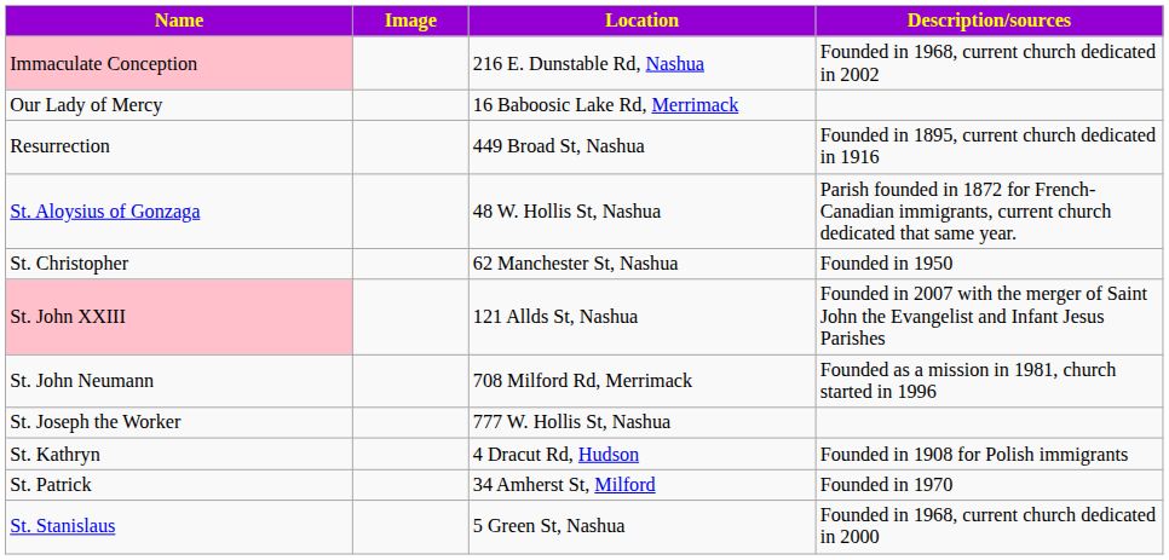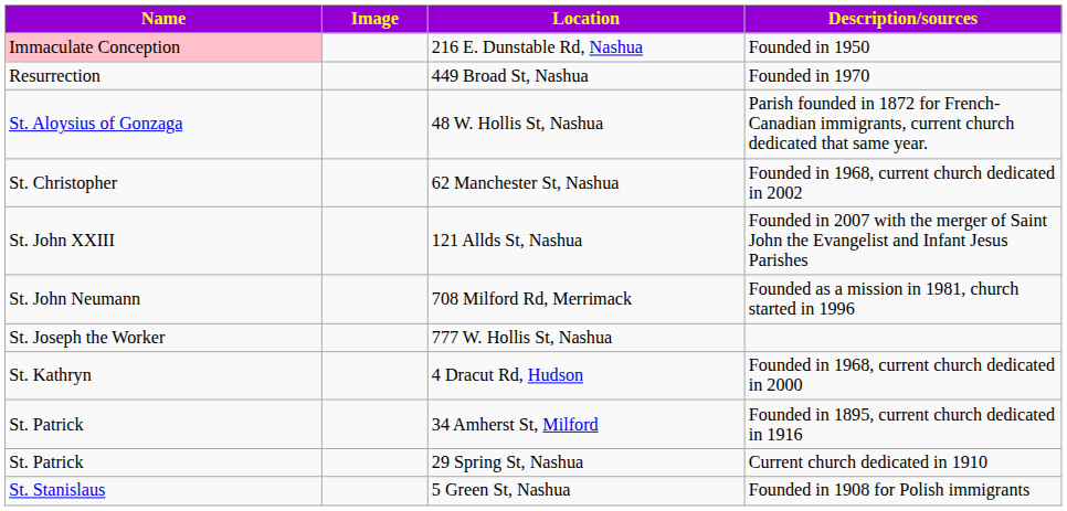 <table class="wikitable sortable" style="width:75%">
 <tr>
 <th style="background:darkviolet; color:yellow;" width="30%"><strong>Name</strong></th>
 <th style="background:darkviolet; color:yellow;" width="10%"><strong>Image</strong></th>
 <th style="background:darkviolet; color:yellow;" width="30%"><strong>Location</strong></th>
 <th style="background:darkviolet; color:yellow;" width="30%"><strong>Description/sources</strong></th>
 </tr>
 <tr>
 <td style="background: pink;">Immaculate Conception</td>
 <td></td>
 <td>216 E. Dunstable Rd, <a href='#'>Nashua</a></td>
-<td>Founded in 1968, current church dedicated in 2002</td>
-</tr>
-<tr>
-<td>Our Lady of Mercy</td>
-<td></td>
-<td>16 Baboosic Lake Rd, <a href='#'>Merrimack</a></td>
-<td></td>
+<td>Founded in 1950</td>
 </tr>
 <tr>
 <td>Resurrection</td>
 <td></td>
 <td>449 Broad St, Nashua</td>
-<td>Founded in 1895, current church dedicated in 1916</td>
+<td>Founded in 1970</td>
 </tr>
 <tr>
 <td><a href='#'>St. Aloysius of Gonzaga</a></td>
 <td></td>
 <td>48 W. Hollis St, Nashua</td>
 <td>Parish founded in 1872 for French-Canadian immigrants, current church dedicated that same year.</td>
 </tr>
 <tr>
 <td>St. Christopher</td>
 <td></td>
 <td>62 Manchester St, Nashua</td>
-<td>Founded in 1950</td>
+<td>Founded in 1968, current church dedicated in 2002</td>
 </tr>
 <tr>
-<td style="background: pink;">St. John XXIII</td>
+<td>St. John XXIII</td>
 <td></td>
 <td>121 Allds St, Nashua</td>
 <td>Founded in 2007 with the merger of Saint John the Evangelist and Infant Jesus Parishes</td>
 </tr>
 <tr>
 <td>St. John Neumann</td>
 <td></td>
 <td>708 Milford Rd, Merrimack</td>
 <td>Founded as a mission in 1981, church started in 1996</td>
 </tr>
 <tr>
 <td>St. Joseph the Worker</td>
 <td></td>
 <td>777 W. Hollis St, Nashua</td>
 <td></td>
 </tr>
 <tr>
 <td>St. Kathryn</td>
 <td></td>
 <td>4 Dracut Rd, <a href='#'>Hudson</a></td>
-<td>Founded in 1908 for Polish immigrants</td>
+<td>Founded in 1968, current church dedicated in 2000</td>
 </tr>
 <tr>
 <td>St. Patrick</td>
 <td></td>
 <td>34 Amherst St, <a href='#'>Milford</a></td>
-<td>Founded in 1970</td>
+<td>Founded in 1895, current church dedicated in 1916</td>
+</tr>
+<tr>
+<td>St. Patrick</td>
+<td></td>
+<td>29 Spring St, Nashua</td>
+<td>Current church dedicated in 1910</td>
 </tr>
 <tr>
 <td><a href='#'>St. Stanislaus</a></td>
 <td></td>
 <td>5 Green St, Nashua</td>
-<td>Founded in 1968, current church dedicated in 2000</td>
+<td>Founded in 1908 for Polish immigrants</td>
 </tr>
 </table>
